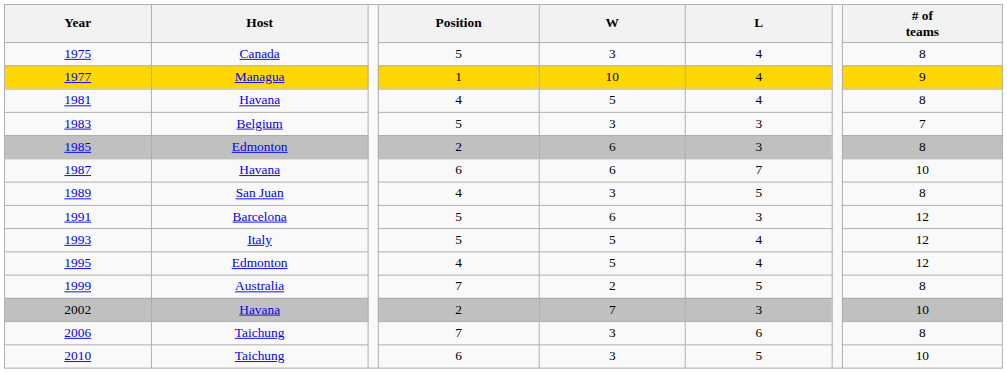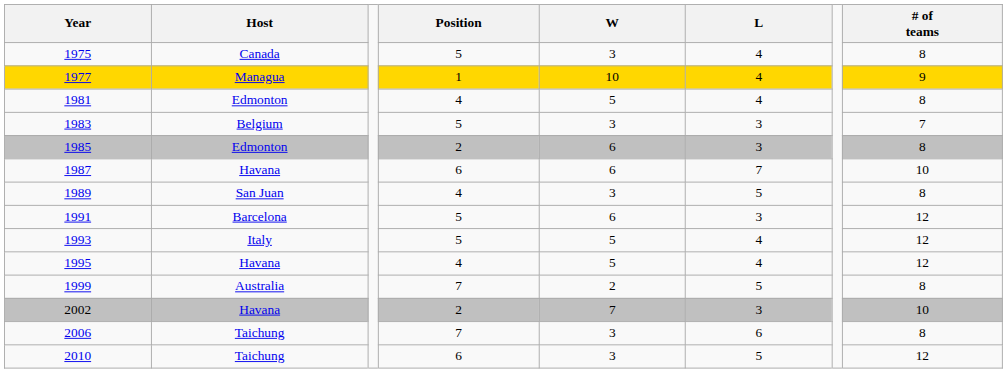 <table class="wikitable" style="font-size:90%; width:85%; text-align: center;">
 <tr>
 <th width="45px">Year</th>
 <th width="70px">Host</th>
 <td width=1% rowspan=15 style="border-top:none;border-bottom:none;"></td>
 <th width="50px">Position</th>
 <th width="45px">W</th>
 <th width="45px">L</th>
 <td width=1% rowspan=15 style="border-top:none;border-bottom:none;"></td>
 <th width="50px"># of <br>teams</th>
 </tr>
 <tr style="height: 25px;">
 <td><a href='#'>1975</a></td>
 <td><a href='#'>Canada</a></td>
 <td>5</td>
 <td>3</td>
 <td>4</td>
 <td>8</td>
 </tr>
 <tr style="height: 25px;" bgcolor=gold>
 <td><a href='#'>1977</a></td>
 <td><a href='#'>Managua</a></td>
 <td>1</td>
 <td>10</td>
 <td>4</td>
 <td>9</td>
 </tr>
 <tr style="height: 25px;">
 <td><a href='#'>1981</a></td>
-<td><a href='#'>Havana</a></td>
+<td><a href='#'>Edmonton</a></td>
 <td>4</td>
 <td>5</td>
 <td>4</td>
 <td>8</td>
 </tr>
 <tr style="height: 25px;">
 <td><a href='#'>1983</a></td>
 <td><a href='#'>Belgium</a></td>
 <td>5</td>
 <td>3</td>
 <td>3</td>
 <td>7</td>
 </tr>
 <tr style="height: 25px;" bgcolor=silver>
 <td><a href='#'>1985</a></td>
 <td><a href='#'>Edmonton</a></td>
 <td>2</td>
 <td>6</td>
 <td>3</td>
 <td>8</td>
 </tr>
 <tr style="height: 25px;">
 <td><a href='#'>1987</a></td>
 <td><a href='#'>Havana</a></td>
 <td>6</td>
 <td>6</td>
 <td>7</td>
 <td>10</td>
 </tr>
 <tr style="height: 25px;">
 <td><a href='#'>1989</a></td>
 <td><a href='#'>San Juan</a></td>
 <td>4</td>
 <td>3</td>
 <td>5</td>
 <td>8</td>
 </tr>
 <tr style="height: 25px;">
 <td><a href='#'>1991</a></td>
 <td><a href='#'>Barcelona</a></td>
 <td>5</td>
 <td>6</td>
 <td>3</td>
 <td>12</td>
 </tr>
 <tr style="height: 25px;">
 <td><a href='#'>1993</a></td>
 <td><a href='#'>Italy</a></td>
 <td>5</td>
 <td>5</td>
 <td>4</td>
 <td>12</td>
 </tr>
 <tr style="height: 25px;">
 <td><a href='#'>1995</a></td>
-<td><a href='#'>Edmonton</a></td>
+<td><a href='#'>Havana</a></td>
 <td>4</td>
 <td>5</td>
 <td>4</td>
 <td>12</td>
 </tr>
 <tr style="height: 25px;">
 <td><a href='#'>1999</a></td>
 <td><a href='#'>Australia</a></td>
 <td>7</td>
 <td>2</td>
 <td>5</td>
 <td>8</td>
 </tr>
 <tr style="height: 25px;" bgcolor=silver>
 <td>2002</td>
 <td><a href='#'>Havana</a></td>
 <td>2</td>
 <td>7</td>
 <td>3</td>
 <td>10</td>
 </tr>
 <tr style="height: 25px;">
 <td><a href='#'>2006</a></td>
 <td><a href='#'>Taichung</a></td>
 <td>7</td>
 <td>3</td>
 <td>6</td>
 <td>8</td>
 </tr>
 <tr style="height: 25px;">
 <td><a href='#'>2010</a></td>
 <td><a href='#'>Taichung</a></td>
 <td>6</td>
 <td>3</td>
 <td>5</td>
-<td>10</td>
+<td>12</td>
 </tr>
 </table>
